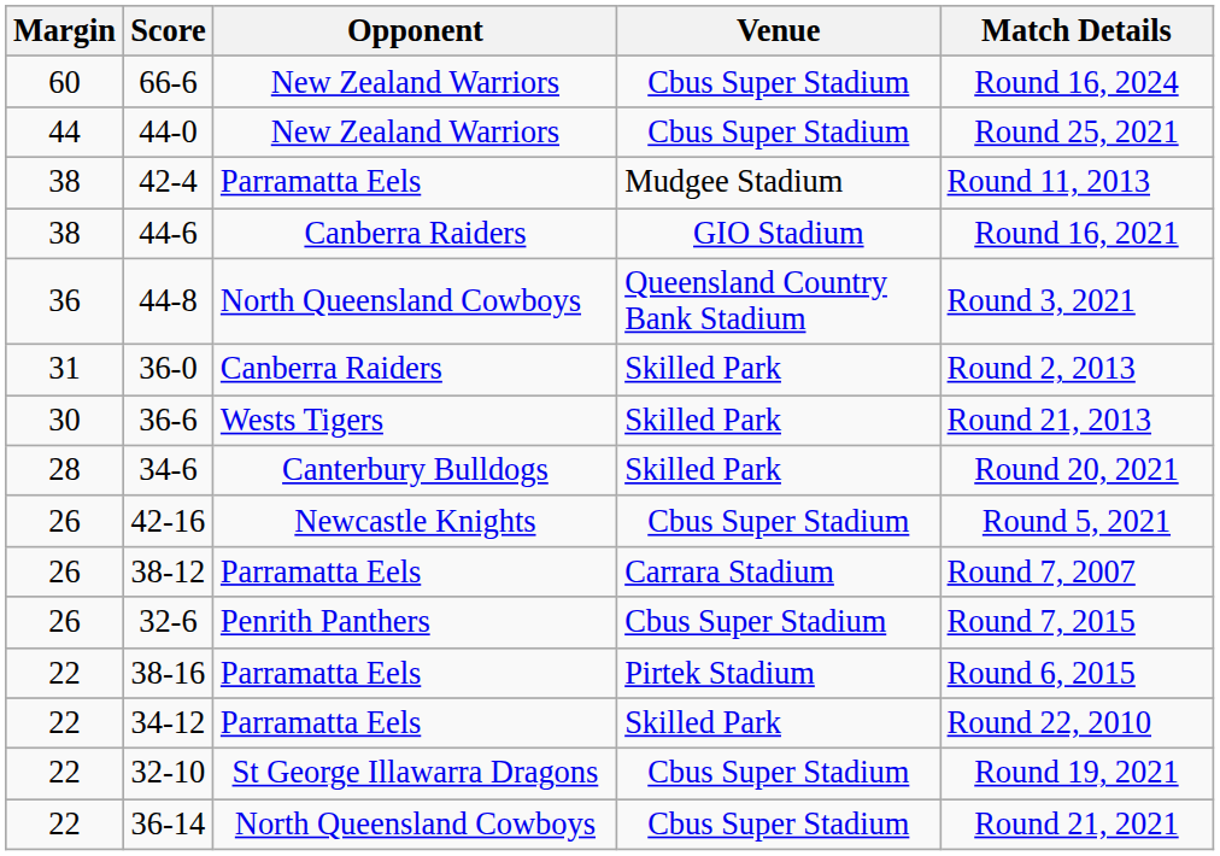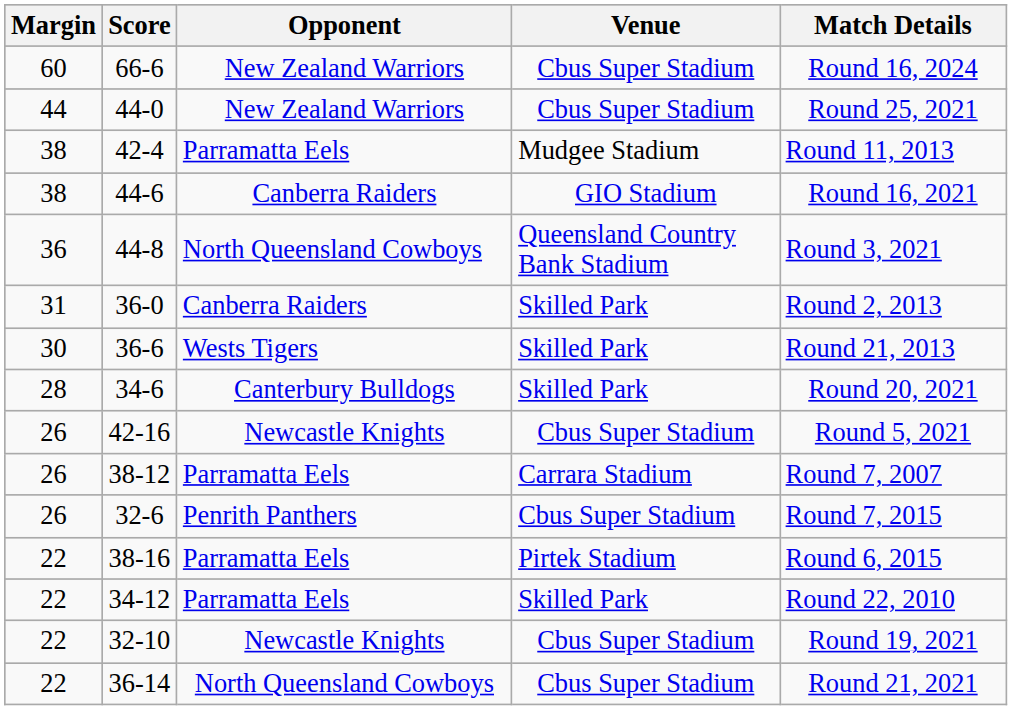 <table class="wikitable" style="text-align:center;">
 <tr>
 <th>Margin</th>
 <th>Score</th>
 <th style="width:13.5em">Opponent</th>
 <th style="width:10.5em">Venue</th>
 <th style="width:9em">Match Details</th>
 </tr>
 <tr>
 <td>60</td>
 <td>66-6</td>
 <td><a href='#'>New Zealand Warriors</a></td>
 <td><a href='#'>Cbus Super Stadium</a></td>
 <td><a href='#'>Round 16, 2024</a></td>
 </tr>
 <tr>
 <td>44</td>
 <td>44-0</td>
 <td><a href='#'>New Zealand Warriors</a></td>
 <td><a href='#'>Cbus Super Stadium</a></td>
 <td><a href='#'>Round 25, 2021</a></td>
 </tr>
 <tr>
 <td>38</td>
 <td>42-4</td>
 <td style="text-align:left;"><a href='#'>Parramatta Eels</a></td>
 <td style="text-align:left;">Mudgee Stadium</td>
 <td style="text-align:left;"><a href='#'>Round 11, 2013</a></td>
 </tr>
 <tr>
 <td>38</td>
 <td>44-6</td>
 <td><a href='#'>Canberra Raiders</a></td>
 <td><a href='#'>GIO Stadium</a></td>
 <td><a href='#'>Round 16, 2021</a></td>
 </tr>
 <tr>
 <td>36</td>
 <td>44-8</td>
 <td style="text-align:left;"><a href='#'>North Queensland Cowboys</a></td>
 <td style="text-align:left;"><a href='#'>Queensland Country Bank Stadium</a></td>
 <td style="text-align:left;"><a href='#'>Round 3, 2021</a></td>
 </tr>
 <tr>
 <td>31</td>
 <td>36-0</td>
 <td style="text-align:left;"><a href='#'>Canberra Raiders</a></td>
 <td style="text-align:left;"><a href='#'>Skilled Park</a></td>
 <td style="text-align:left;"><a href='#'>Round 2, 2013</a></td>
 </tr>
 <tr>
 <td>30</td>
 <td>36-6</td>
 <td style="text-align:left;"><a href='#'>Wests Tigers</a></td>
 <td style="text-align:left;"><a href='#'>Skilled Park</a></td>
 <td style="text-align:left;"><a href='#'>Round 21, 2013</a></td>
 </tr>
 <tr>
 <td>28</td>
 <td>34-6</td>
 <td><a href='#'>Canterbury Bulldogs</a></td>
 <td style="text-align:left;"><a href='#'>Skilled Park</a></td>
 <td><a href='#'>Round 20, 2021</a></td>
 </tr>
 <tr>
 <td>26</td>
 <td>42-16</td>
 <td><a href='#'>Newcastle Knights</a></td>
 <td><a href='#'>Cbus Super Stadium</a></td>
 <td><a href='#'>Round 5, 2021</a></td>
 </tr>
 <tr>
 <td>26</td>
 <td>38-12</td>
 <td style="text-align:left;"><a href='#'>Parramatta Eels</a></td>
 <td style="text-align:left;"><a href='#'>Carrara Stadium</a></td>
 <td style="text-align:left;"><a href='#'>Round 7, 2007</a></td>
 </tr>
 <tr>
 <td>26</td>
 <td>32-6</td>
 <td style="text-align:left;"><a href='#'>Penrith Panthers</a></td>
 <td style="text-align:left;"><a href='#'>Cbus Super Stadium</a></td>
 <td style="text-align:left;"><a href='#'>Round 7, 2015</a></td>
 </tr>
 <tr>
 <td>22</td>
 <td>38-16</td>
 <td style="text-align:left;"><a href='#'>Parramatta Eels</a></td>
 <td style="text-align:left;"><a href='#'>Pirtek Stadium</a></td>
 <td style="text-align:left;"><a href='#'>Round 6, 2015</a></td>
 </tr>
 <tr>
 <td>22</td>
 <td>34-12</td>
 <td style="text-align:left;"><a href='#'>Parramatta Eels</a></td>
 <td style="text-align:left;"><a href='#'>Skilled Park</a></td>
 <td style="text-align:left;"><a href='#'>Round 22, 2010</a></td>
 </tr>
 <tr>
 <td>22</td>
 <td>32-10</td>
-<td><a href='#'>St George Illawarra Dragons</a></td>
+<td><a href='#'>Newcastle Knights</a></td>
 <td><a href='#'>Cbus Super Stadium</a></td>
 <td><a href='#'>Round 19, 2021</a></td>
 </tr>
 <tr>
 <td>22</td>
 <td>36-14</td>
 <td><a href='#'>North Queensland Cowboys</a></td>
 <td><a href='#'>Cbus Super Stadium</a></td>
 <td><a href='#'>Round 21, 2021</a></td>
 </tr>
 </table>
